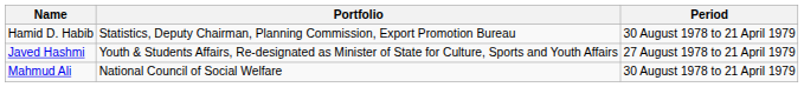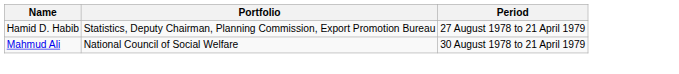 <table class="wikitable sortable">
 <tr>
 <th>Name</th>
 <th>Portfolio</th>
 <th>Period</th>
 </tr>
 <tr>
 <td>Hamid D. Habib</td>
 <td>Statistics, Deputy Chairman, Planning Commission, Export Promotion Bureau</td>
-<td>30 August 1978 to 21 April 1979</td>
-</tr>
-<tr>
-<td><a href='#'>Javed Hashmi</a></td>
-<td>Youth & Students Affairs, Re-designated as Minister of State for Culture, Sports and Youth Affairs</td>
 <td>27 August 1978 to 21 April 1979</td>
 </tr>
 <tr>
 <td><a href='#'>Mahmud Ali</a></td>
 <td>National Council of Social Welfare</td>
 <td>30 August 1978 to 21 April 1979</td>
 </tr>
 </table>
